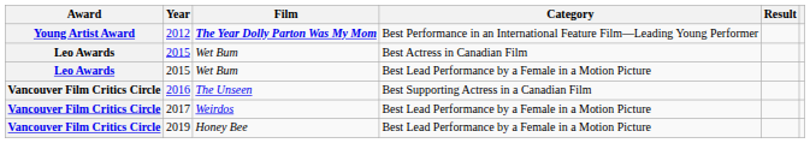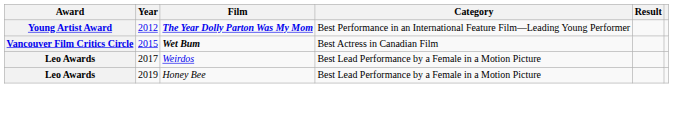 <table class="wikitable plainrowheaders sortable" style="margin-right: 0;">
 <tr>
 <th scope="col">Award</th>
 <th scope="col">Year</th>
 <th scope="col">Film</th>
 <th scope="col">Category</th>
 <th scope="col">Result</th>
 <th scope="col" class="unsortable"></th>
 </tr>
 <tr>
 <th scope=row><a href='#'>Young Artist Award</a></th>
 <td><a href='#'>2012</a></td>
 <td><strong><em><a href='#'>The Year Dolly Parton Was My Mom</a></em></strong></td>
 <td>Best Performance in an International Feature Film—Leading Young Performer</td>
 <td></td>
 <td style="text-align:center;"></td>
 </tr>
 <tr>
-<th scope=row>Leo Awards</th>
+<th scope=row><a href='#'>Vancouver Film Critics Circle</a></th>
 <td><a href='#'>2015</a></td>
-<td><em>Wet Bum</em></td>
+<td><strong><em>Wet Bum</em></strong></td>
 <td>Best Actress in Canadian Film</td>
 <td></td>
 <td style="text-align:center;"></td>
 </tr>
 <tr>
-<th scope=row><a href='#'>Leo Awards</a></th>
-<td>2015</td>
-<td><em>Wet Bum</em></td>
-<td>Best Lead Performance by a Female in a Motion Picture</td>
-<td></td>
-<td style="text-align:center;"></td>
-</tr>
-<tr>
-<th scope=row>Vancouver Film Critics Circle</th>
-<td><a href='#'>2016</a></td>
-<td><em><a href='#'>The Unseen</a></em></td>
-<td>Best Supporting Actress in a Canadian Film</td>
-<td></td>
-<td style="text-align:center;"></td>
-</tr>
-<tr>
-<th scope=row><a href='#'>Vancouver Film Critics Circle</a></th>
+<th scope=row>Leo Awards</th>
 <td>2017</td>
 <td><em><a href='#'>Weirdos</a></em></td>
 <td>Best Lead Performance by a Female in a Motion Picture</td>
 <td></td>
 <td style="text-align:center;"></td>
 </tr>
 <tr>
-<th scope=row><a href='#'>Vancouver Film Critics Circle</a></th>
+<th scope=row>Leo Awards</th>
 <td>2019</td>
 <td><em>Honey Bee</em></td>
 <td>Best Lead Performance by a Female in a Motion Picture</td>
 <td></td>
 <td style="text-align:center;"></td>
 </tr>
 </table>
